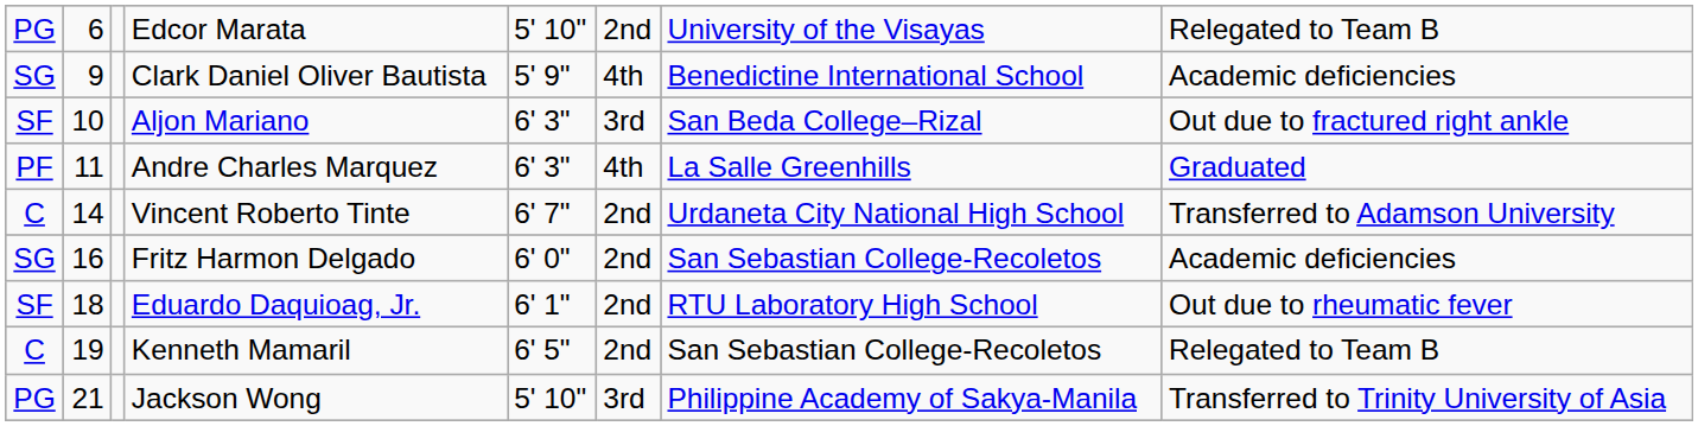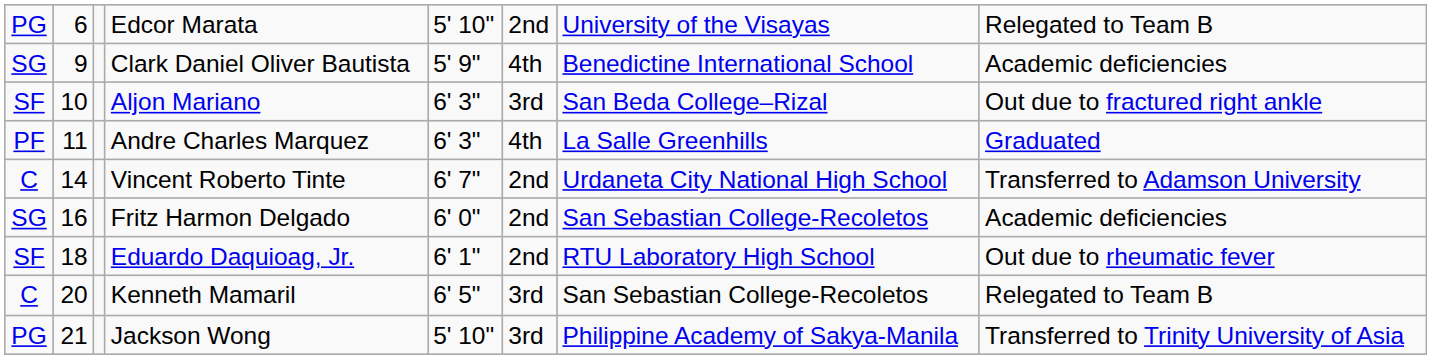 <table class=wikitable width=100% style=font-size:95%>
 <tr>
 <td align=center><a href='#'>PG</a></td>
 <td align=right>6</td>
 <td></td>
 <td>Edcor Marata</td>
 <td>5' 10"</td>
 <td>2nd</td>
 <td><a href='#'>University of the Visayas</a></td>
 <td>Relegated to Team B</td>
 </tr>
 <tr>
 <td align=center><a href='#'>SG</a></td>
 <td align=right>9</td>
 <td></td>
 <td>Clark Daniel Oliver Bautista</td>
 <td>5' 9"</td>
 <td>4th</td>
 <td><a href='#'>Benedictine International School</a></td>
 <td>Academic deficiencies</td>
 </tr>
 <tr>
 <td align=center><a href='#'>SF</a></td>
 <td align=right>10</td>
 <td></td>
 <td><a href='#'>Aljon Mariano</a></td>
 <td>6' 3"</td>
 <td>3rd</td>
 <td><a href='#'>San Beda College–Rizal</a></td>
 <td>Out due to <a href='#'>fractured right ankle</a></td>
 </tr>
 <tr>
 <td align=center><a href='#'>PF</a></td>
 <td align=right>11</td>
 <td></td>
 <td>Andre Charles Marquez</td>
 <td>6' 3"</td>
 <td>4th</td>
 <td><a href='#'>La Salle Greenhills</a></td>
 <td><a href='#'>Graduated</a></td>
 </tr>
 <tr>
 <td align=center><a href='#'>C</a></td>
 <td align=right>14</td>
 <td></td>
 <td>Vincent Roberto Tinte</td>
 <td>6' 7"</td>
 <td>2nd</td>
 <td><a href='#'>Urdaneta City National High School</a></td>
 <td>Transferred to <a href='#'>Adamson University</a></td>
 </tr>
 <tr>
 <td align=center><a href='#'>SG</a></td>
 <td align=right>16</td>
 <td></td>
 <td>Fritz Harmon Delgado</td>
 <td>6' 0"</td>
 <td>2nd</td>
 <td><a href='#'>San Sebastian College-Recoletos</a></td>
 <td>Academic deficiencies</td>
 </tr>
 <tr>
 <td align=center><a href='#'>SF</a></td>
 <td align=right>18</td>
 <td></td>
 <td><a href='#'>Eduardo Daquioag, Jr.</a></td>
 <td>6' 1"</td>
 <td>2nd</td>
 <td><a href='#'>RTU Laboratory High School</a></td>
 <td>Out due to <a href='#'>rheumatic fever</a></td>
 </tr>
 <tr>
 <td align=center><a href='#'>C</a></td>
-<td align=right>19</td>
+<td align=right>20</td>
 <td></td>
 <td>Kenneth Mamaril</td>
 <td>6' 5"</td>
-<td>2nd</td>
+<td>3rd</td>
 <td>San Sebastian College-Recoletos</td>
 <td>Relegated to Team B</td>
 </tr>
 <tr>
 <td align=center><a href='#'>PG</a></td>
 <td align=right>21</td>
 <td></td>
 <td>Jackson Wong</td>
 <td>5' 10"</td>
 <td>3rd</td>
 <td><a href='#'>Philippine Academy of Sakya-Manila</a></td>
 <td>Transferred to <a href='#'>Trinity University of Asia</a></td>
 </tr>
 </table>
